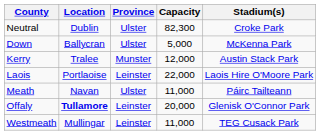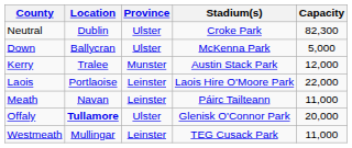 <table class="wikitable sortable" style="text-align:center">
 <tr>
 <th><a href='#'>County</a></th>
 <th><a href='#'>Location</a></th>
 <th><a href='#'>Province</a></th>
+<th>Stadium(s)</th>
 <th>Capacity</th>
-<th>Stadium(s)</th>
 </tr>
 <tr>
 <td style="text-align:left">Neutral</td>
 <td><a href='#'>Dublin</a></td>
 <td><a href='#'>Ulster</a></td>
+<td><a href='#'>Croke Park</a></td>
 <td>82,300</td>
-<td><a href='#'>Croke Park</a></td>
 </tr>
 <tr>
 <td style="text-align:left"> <a href='#'>Down</a></td>
 <td><a href='#'>Ballycran</a></td>
 <td><a href='#'>Ulster</a></td>
+<td><a href='#'>McKenna Park</a></td>
 <td>5,000</td>
-<td><a href='#'>McKenna Park</a></td>
 </tr>
 <tr>
 <td style="text-align:left"> <a href='#'>Kerry</a></td>
 <td><a href='#'>Tralee</a></td>
 <td><a href='#'>Munster</a></td>
+<td><a href='#'>Austin Stack Park</a></td>
 <td>12,000</td>
-<td><a href='#'>Austin Stack Park</a></td>
 </tr>
 <tr>
 <td style="text-align:left"> <a href='#'>Laois</a></td>
 <td><a href='#'>Portlaoise</a></td>
 <td><a href='#'>Leinster</a></td>
+<td><a href='#'>Laois Hire O'Moore Park</a></td>
 <td>22,000</td>
-<td><a href='#'>Laois Hire O'Moore Park</a></td>
 </tr>
 <tr>
 <td style="text-align:left"> <a href='#'>Meath</a></td>
 <td><a href='#'>Navan</a></td>
-<td><a href='#'>Ulster</a></td>
+<td><a href='#'>Leinster</a></td>
+<td><a href='#'>Páirc Tailteann</a></td>
 <td>11,000</td>
-<td><a href='#'>Páirc Tailteann</a></td>
 </tr>
 <tr>
 <td style="text-align:left"> <a href='#'>Offaly</a></td>
 <td><strong><a href='#'>Tullamore</a></strong></td>
-<td><a href='#'>Leinster</a></td>
+<td><a href='#'>Ulster</a></td>
+<td><a href='#'>Glenisk O'Connor Park</a></td>
 <td>20,000</td>
-<td><a href='#'>Glenisk O'Connor Park</a></td>
 </tr>
 <tr>
 <td style="text-align:left"> <a href='#'>Westmeath</a></td>
 <td><a href='#'>Mullingar</a></td>
 <td><a href='#'>Leinster</a></td>
+<td><a href='#'>TEG Cusack Park</a></td>
 <td>11,000</td>
-<td><a href='#'>TEG Cusack Park</a></td>
 </tr>
 </table>
